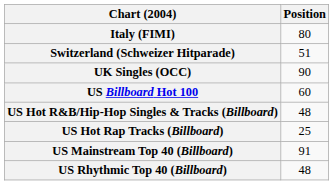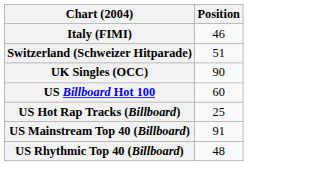 <table class="wikitable sortable plainrowheaders" style="text-align:center">
 <tr>
 <th scope="col">Chart (2004)</th>
 <th scope="col">Position</th>
 </tr>
 <tr>
 <th scope="row">Italy (FIMI)</th>
-<td>80</td>
+<td>46</td>
 </tr>
 <tr>
 <th scope="row">Switzerland (Schweizer Hitparade)</th>
 <td>51</td>
 </tr>
 <tr>
 <th scope="row">UK Singles (OCC)</th>
 <td>90</td>
 </tr>
 <tr>
 <th scope="row">US <a href='#'><em>Billboard</em> Hot 100</a></th>
 <td>60</td>
 </tr>
 <tr>
-<th scope="row">US Hot R&B/Hip-Hop Singles & Tracks (<em>Billboard</em>)</th>
-<td>48</td>
-</tr>
-<tr>
 <th scope="row">US Hot Rap Tracks (<em>Billboard</em>)</th>
 <td>25</td>
 </tr>
 <tr>
 <th scope="row">US Mainstream Top 40 (<em>Billboard</em>)</th>
 <td>91</td>
 </tr>
 <tr>
 <th scope="row">US Rhythmic Top 40 (<em>Billboard</em>)</th>
 <td>48</td>
 </tr>
 </table>
